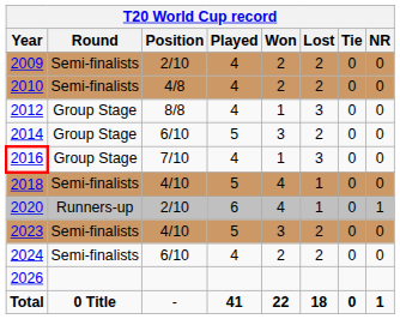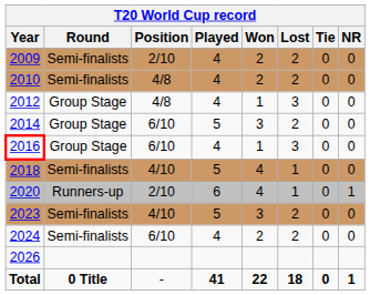 <table class="wikitable" style="text-align: center; width=900px;">
 <tr>
 <th colspan=8><a href='#'>T20 World Cup record</a></th>
 </tr>
 <tr>
 <th>Year</th>
 <th>Round</th>
 <th>Position</th>
 <th>Played</th>
 <th>Won</th>
 <th>Lost</th>
 <th>Tie</th>
 <th>NR</th>
 </tr>
 <tr style="background:#cc9966">
 <td> <a href='#'>2009</a></td>
 <td>Semi-finalists</td>
 <td>2/10</td>
 <td>4</td>
 <td>2</td>
 <td>2</td>
 <td>0</td>
 <td>0</td>
 </tr>
 <tr style="background:#cc9966">
 <td> <a href='#'>2010</a></td>
 <td>Semi-finalists</td>
 <td>4/8</td>
 <td>4</td>
 <td>2</td>
 <td>2</td>
 <td>0</td>
 <td>0</td>
 </tr>
 <tr>
 <td> <a href='#'>2012</a></td>
 <td>Group Stage</td>
-<td>8/8</td>
+<td>4/8</td>
 <td>4</td>
 <td>1</td>
 <td>3</td>
 <td>0</td>
 <td>0</td>
 </tr>
 <tr>
 <td> <a href='#'>2014</a></td>
 <td>Group Stage</td>
 <td>6/10</td>
 <td>5</td>
 <td>3</td>
 <td>2</td>
 <td>0</td>
 <td>0</td>
 </tr>
 <tr>
 <td style="border: 3px solid red"> <a href='#'>2016</a></td>
 <td>Group Stage</td>
-<td>7/10</td>
+<td>6/10</td>
 <td>4</td>
 <td>1</td>
 <td>3</td>
 <td>0</td>
 <td>0</td>
 </tr>
 <tr style="background:#cc9966">
 <td> <a href='#'>2018</a></td>
 <td>Semi-finalists</td>
 <td>4/10</td>
 <td>5</td>
 <td>4</td>
 <td>1</td>
 <td>0</td>
 <td>0</td>
 </tr>
 <tr style="background:silver;">
 <td> <a href='#'>2020</a></td>
 <td>Runners-up</td>
 <td>2/10</td>
 <td>6</td>
 <td>4</td>
 <td>1</td>
 <td>0</td>
 <td>1</td>
 </tr>
 <tr style="background:#cc9966">
 <td> <a href='#'>2023</a></td>
 <td>Semi-finalists</td>
 <td>4/10</td>
 <td>5</td>
 <td>3</td>
 <td>2</td>
 <td>0</td>
 <td>0</td>
 </tr>
 <tr>
 <td> <a href='#'>2024</a></td>
 <td>Semi-finalists</td>
 <td>6/10</td>
 <td>4</td>
 <td>2</td>
 <td>2</td>
 <td>0</td>
 <td>0</td>
 </tr>
 <tr>
 <td> <a href='#'>2026</a></td>
 <td></td>
 <td></td>
 <td></td>
 <td></td>
 <td></td>
 <td></td>
 <td></td>
 </tr>
 <tr>
 <td><strong>Total</strong></td>
 <td><strong>0 Title</strong></td>
 <td>-</td>
 <td><strong>41</strong></td>
 <td><strong>22</strong></td>
 <td><strong>18</strong></td>
 <td><strong>0</strong></td>
 <td><strong>1</strong></td>
 </tr>
 </table>
